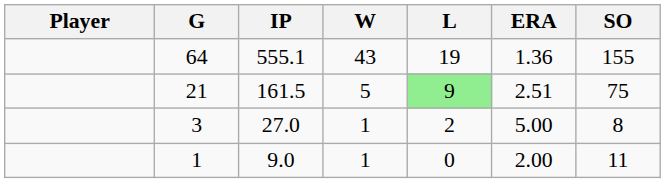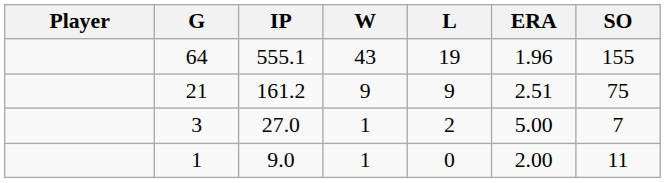 <table class="wikitable sortable">
 <tr>
 <th bgcolor="#DDDDFF" width="16%">Player</th>
 <th bgcolor="#DDDDFF" width="9%">G</th>
 <th bgcolor="#DDDDFF" width="9%">IP</th>
 <th bgcolor="#DDDDFF" width="9%">W</th>
 <th bgcolor="#DDDDFF" width="9%">L</th>
 <th bgcolor="#DDDDFF" width="9%">ERA</th>
 <th bgcolor="#DDDDFF" width="9%">SO</th>
 </tr>
 <tr align="center">
 <td></td>
 <td>64</td>
 <td>555.1</td>
 <td>43</td>
 <td>19</td>
-<td>1.36</td>
+<td>1.96</td>
 <td>155</td>
 </tr>
 <tr align="center">
 <td></td>
 <td>21</td>
-<td>161.5</td>
-<td>5</td>
-<td style="background: lightgreen;">9</td>
+<td>161.2</td>
+<td>9</td>
+<td>9</td>
 <td>2.51</td>
 <td>75</td>
 </tr>
 <tr align="center">
 <td></td>
 <td>3</td>
 <td>27.0</td>
 <td>1</td>
 <td>2</td>
 <td>5.00</td>
-<td>8</td>
+<td>7</td>
 </tr>
 <tr align="center">
 <td></td>
 <td>1</td>
 <td>9.0</td>
 <td>1</td>
 <td>0</td>
 <td>2.00</td>
 <td>11</td>
 </tr>
 </table>
